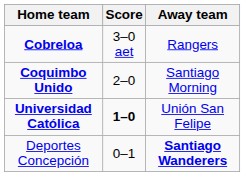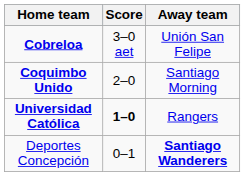 <table class="wikitable" width=45%>
 <tr bgcolor=#006699>
 <th width=130>Home team</th>
 <th width=30>Score</th>
 <th width=130>Away team</th>
 </tr>
 <tr align=center>
 <td><strong><a href='#'>Cobreloa</a></strong></td>
 <td>3–0 <a href='#'>aet</a></td>
-<td><a href='#'>Rangers</a></td>
+<td><a href='#'>Unión San Felipe</a></td>
 </tr>
 <tr align=center>
 <td><strong><a href='#'>Coquimbo Unido</a></strong></td>
 <td>2–0</td>
 <td><a href='#'>Santiago Morning</a></td>
 </tr>
 <tr align=center>
 <td><strong><a href='#'>Universidad Católica</a></strong></td>
 <td><strong>1–0</strong></td>
-<td><a href='#'>Unión San Felipe</a></td>
+<td><a href='#'>Rangers</a></td>
 </tr>
 <tr align=center>
 <td><a href='#'>Deportes Concepción</a></td>
 <td>0–1</td>
 <td><strong><a href='#'>Santiago Wanderers</a></strong></td>
 </tr>
 </table>
